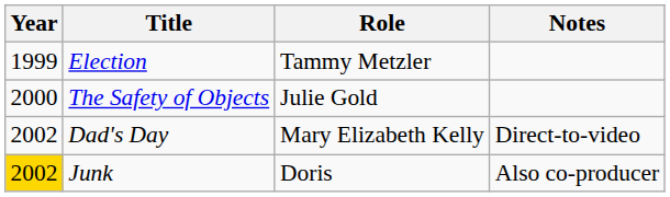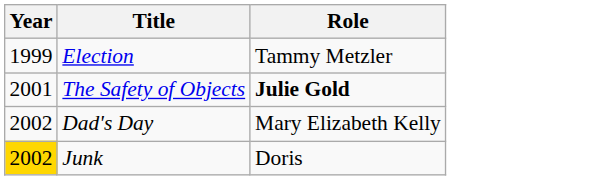 <table class="wikitable sortable">
 <tr>
 <th>Year</th>
 <th>Title</th>
 <th>Role</th>
-<th>Notes</th>
 </tr>
 <tr>
 <td>1999</td>
 <td><a href='#'><em>Election</em></a></td>
 <td>Tammy Metzler</td>
-<td></td>
 </tr>
 <tr>
-<td>2000</td>
+<td>2001</td>
 <td><em><a href='#'>The Safety of Objects</a></em></td>
-<td>Julie Gold</td>
-<td></td>
+<td><strong>Julie Gold</strong></td>
 </tr>
 <tr>
 <td>2002</td>
 <td><em>Dad's Day</em></td>
 <td>Mary Elizabeth Kelly</td>
-<td>Direct-to-video</td>
 </tr>
 <tr>
 <td style="background: gold;">2002</td>
 <td><em>Junk</em></td>
 <td>Doris</td>
-<td>Also co-producer</td>
 </tr>
 </table>
